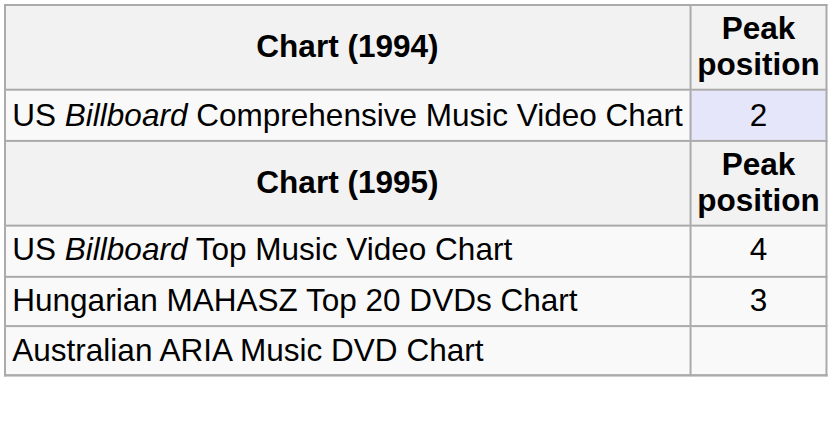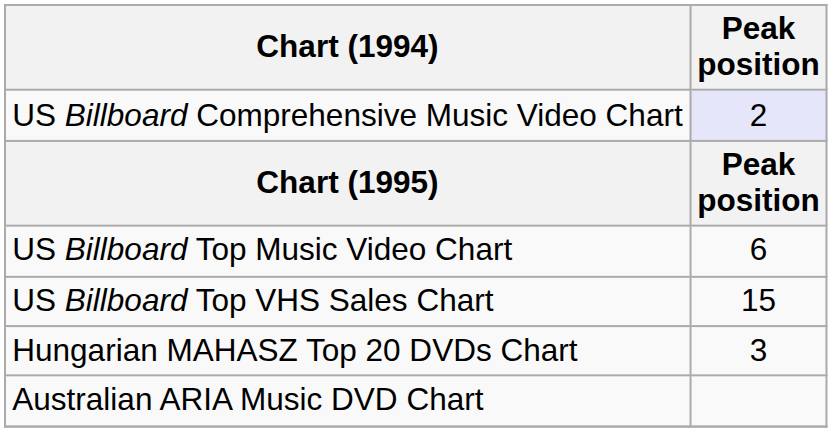 <table class="wikitable sortable">
 <tr>
 <th>Chart (1994)</th>
 <th align="center">Peak<br>position</th>
 </tr>
 <tr>
 <td>US <em>Billboard</em> Comprehensive Music Video Chart</td>
 <td align="center" style="background: lavender;">2</td>
 </tr>
 <tr>
 <th>Chart (1995)</th>
 <th align="center">Peak<br>position</th>
 </tr>
 <tr>
 <td>US <em>Billboard</em> Top Music Video Chart</td>
-<td align="center">4</td>
+<td align="center">6</td>
+</tr>
+<tr>
+<td>US <em>Billboard</em> Top VHS Sales Chart</td>
+<td align="center">15</td>
 </tr>
 <tr>
 <td>Hungarian MAHASZ Top 20 DVDs Chart</td>
 <td align="center">3</td>
 </tr>
 <tr>
 <td>Australian ARIA Music DVD Chart</td>
 <td align="center"></td>
 </tr>
 <tr>
 </tr>
 </table>
